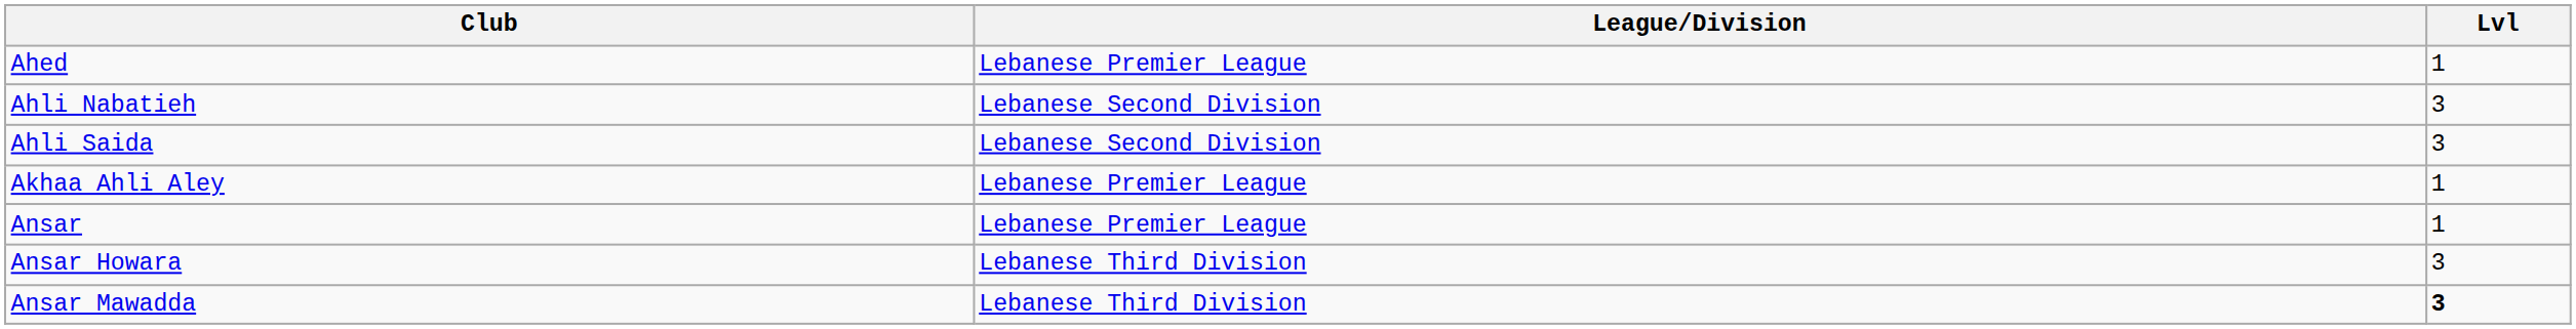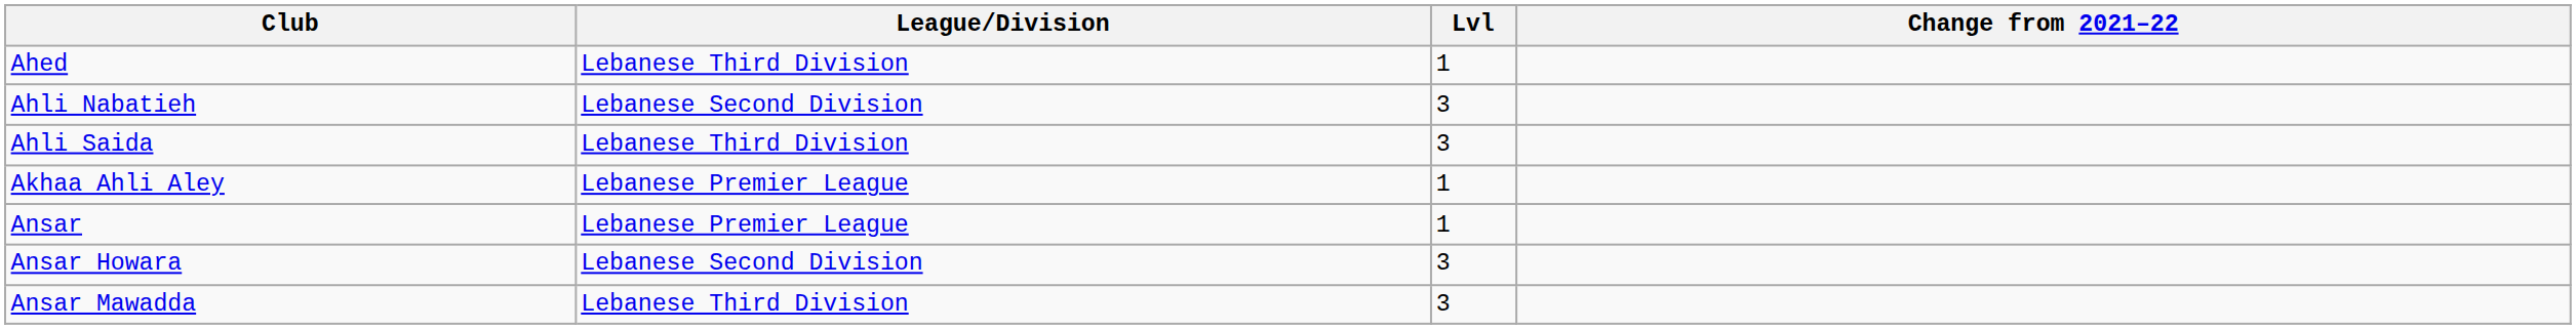 <table class="wikitable sortable" width=100% style="font-size:90%">
 <tr>
 <th width=20%>Club</th>
 <th width=30%>League/Division</th>
 <th width=3%>Lvl</th>
+<th width="37%">Change from <a href='#'>2021–22</a></th>
 </tr>
 <tr>
 <td><a href='#'>Ahed</a></td>
-<td><a href='#'>Lebanese Premier League</a></td>
+<td><a href='#'>Lebanese Third Division</a></td>
 <td>1</td>
+<td></td>
 </tr>
 <tr>
 <td><a href='#'>Ahli Nabatieh</a></td>
 <td><a href='#'>Lebanese Second Division</a></td>
 <td>3</td>
+<td></td>
 </tr>
 <tr>
 <td><a href='#'>Ahli Saida</a></td>
-<td><a href='#'>Lebanese Second Division</a></td>
+<td><a href='#'>Lebanese Third Division</a></td>
 <td>3</td>
+<td></td>
 </tr>
 <tr>
 <td><a href='#'>Akhaa Ahli Aley</a></td>
 <td><a href='#'>Lebanese Premier League</a></td>
 <td>1</td>
+<td></td>
 </tr>
 <tr>
 <td><a href='#'>Ansar</a></td>
 <td><a href='#'>Lebanese Premier League</a></td>
 <td>1</td>
+<td></td>
 </tr>
 <tr>
 <td><a href='#'>Ansar Howara</a></td>
-<td><a href='#'>Lebanese Third Division</a></td>
+<td><a href='#'>Lebanese Second Division</a></td>
 <td>3</td>
+<td></td>
 </tr>
 <tr>
 <td><a href='#'>Ansar Mawadda</a></td>
 <td><a href='#'>Lebanese Third Division</a></td>
-<td><strong>3</strong></td>
+<td>3</td>
+<td></td>
 </tr>
 </table>
